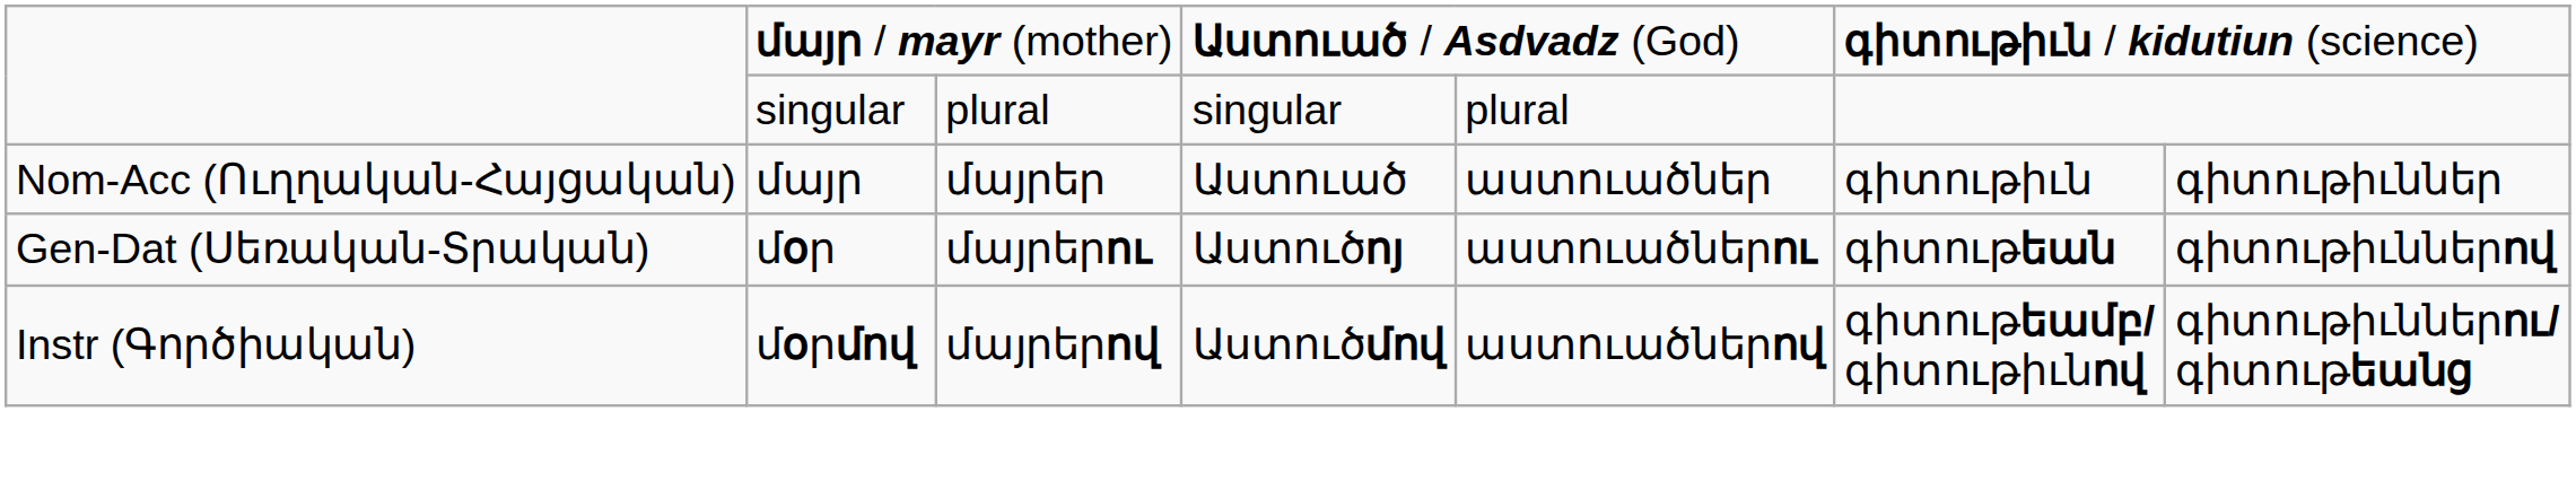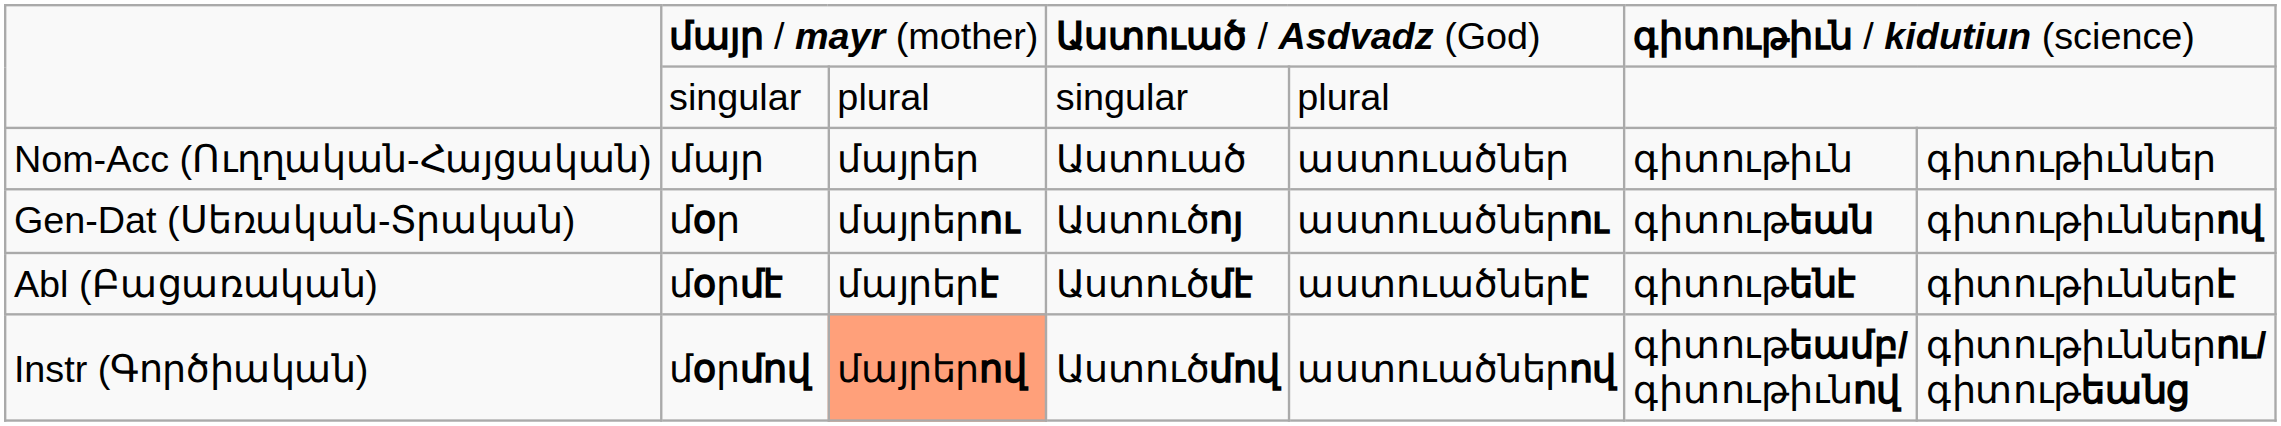 <table class="wikitable">
 <tr>
 <td rowspan="2"> </td>
 <td colspan="2"><strong>մայր</strong> / <strong><em>mayr</em></strong> (mother)</td>
 <td colspan="2"><strong>Աստուած</strong> / <strong><em>Asdvadz</em></strong> (God)</td>
 <td colspan="2"><strong>գիտութիւն</strong> / <strong><em>kidutiun</em></strong> (science)</td>
 </tr>
 <tr>
 <td>singular</td>
 <td>plural</td>
 <td>singular</td>
 <td>plural</td>
 </tr>
 <tr>
 <td>Nom-Acc (Ուղղական-Հայցական)</td>
 <td>մայր</td>
 <td>մայրեր</td>
 <td>Աստուած</td>
 <td>աստուածներ</td>
 <td>գիտութիւն</td>
 <td>գիտութիւններ</td>
 </tr>
 <tr>
 <td>Gen-Dat (Սեռական-Տրական)</td>
 <td>մ<strong>օ</strong>ր</td>
 <td>մայրեր<strong>ու</strong></td>
 <td>Աստուծ<strong>ոյ</strong></td>
 <td>աստուածներ<strong>ու</strong></td>
 <td>գիտութ<strong>եան</strong></td>
 <td>գիտութիւններ<strong>ով</strong></td>
 </tr>
 <tr>
+<td>Abl (Բացառական)</td>
+<td>մ<strong>օ</strong>ր<strong>մէ</strong></td>
+<td>մայրեր<strong>է</strong></td>
+<td>Աստուծ<strong>մէ</strong></td>
+<td>աստուածներ<strong>է</strong></td>
+<td>գիտութ<strong>ենէ</strong></td>
+<td>գիտութիւններ<strong>է</strong></td>
+</tr>
+<tr>
 <td>Instr (Գործիական)</td>
 <td>մ<strong>օ</strong>ր<strong>մով</strong></td>
-<td>մայրեր<strong>ով</strong></td>
+<td style="background: lightsalmon;">մայրեր<strong>ով</strong></td>
 <td>Աստուծ<strong>մով</strong></td>
 <td>աստուածներ<strong>ով</strong></td>
 <td>գիտութ<strong>եամբ/</strong><br>գիտութիւն<strong>ով</strong></td>
 <td>գիտութիւններ<strong>ու/</strong><br>գիտութ<strong>եանց</strong></td>
 </tr>
 </table>
